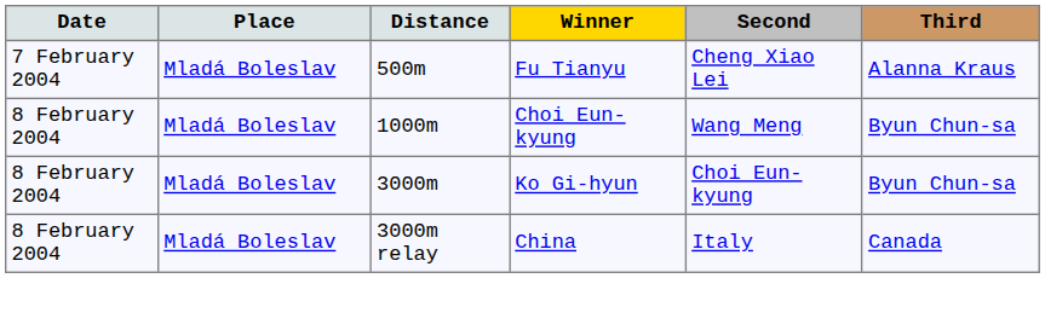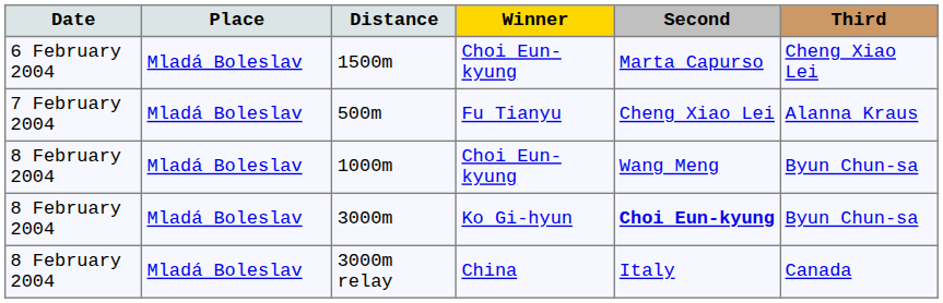 <table bgcolor="#f7f8ff" cellpadding="3" cellspacing="0" border="1" style="font-size: 95%; border: gray solid 1px; border-collapse: collapse;">
 <tr bgcolor="#CCCCCC">
 <td align="center" bgcolor="#DCE5E5" width="150"><strong>Date</strong></td>
 <td align="center" bgcolor="#DCE5E5" width="280"><strong>Place</strong></td>
 <td align="center" bgcolor="#DCE5E5" width="120"><strong>Distance</strong></td>
 <td align="center" bgcolor="gold" width="240"><strong>Winner</strong></td>
 <td align="center" bgcolor="silver" width="240"><strong>Second</strong></td>
 <td align="center" bgcolor="CC9966" width="240"><strong>Third</strong></td>
+</tr>
+<tr align="left">
+<td>6 February 2004</td>
+<td> <a href='#'>Mladá Boleslav</a></td>
+<td>1500m</td>
+<td> <a href='#'>Choi Eun-kyung</a></td>
+<td> <a href='#'>Marta Capurso</a></td>
+<td> <a href='#'>Cheng Xiao Lei</a></td>
 </tr>
 <tr align="left">
 <td>7 February 2004</td>
 <td> <a href='#'>Mladá Boleslav</a></td>
 <td>500m</td>
 <td> <a href='#'>Fu Tianyu</a></td>
 <td> <a href='#'>Cheng Xiao Lei</a></td>
 <td> <a href='#'>Alanna Kraus</a></td>
 </tr>
 <tr align="left">
 <td>8 February 2004</td>
 <td> <a href='#'>Mladá Boleslav</a></td>
 <td>1000m</td>
 <td> <a href='#'>Choi Eun-kyung</a></td>
 <td> <a href='#'>Wang Meng</a></td>
 <td> <a href='#'>Byun Chun-sa</a></td>
 </tr>
 <tr align="left">
 <td>8 February 2004</td>
 <td> <a href='#'>Mladá Boleslav</a></td>
 <td>3000m</td>
 <td> <a href='#'>Ko Gi-hyun</a></td>
-<td> <a href='#'>Choi Eun-kyung</a></td>
+<td><strong> <a href='#'>Choi Eun-kyung</a></strong></td>
 <td> <a href='#'>Byun Chun-sa</a></td>
 </tr>
 <tr align="left">
 <td>8 February 2004</td>
 <td> <a href='#'>Mladá Boleslav</a></td>
 <td>3000m relay</td>
 <td> <a href='#'>China</a></td>
 <td> <a href='#'>Italy</a></td>
 <td> <a href='#'>Canada</a></td>
 </tr>
 </table>
